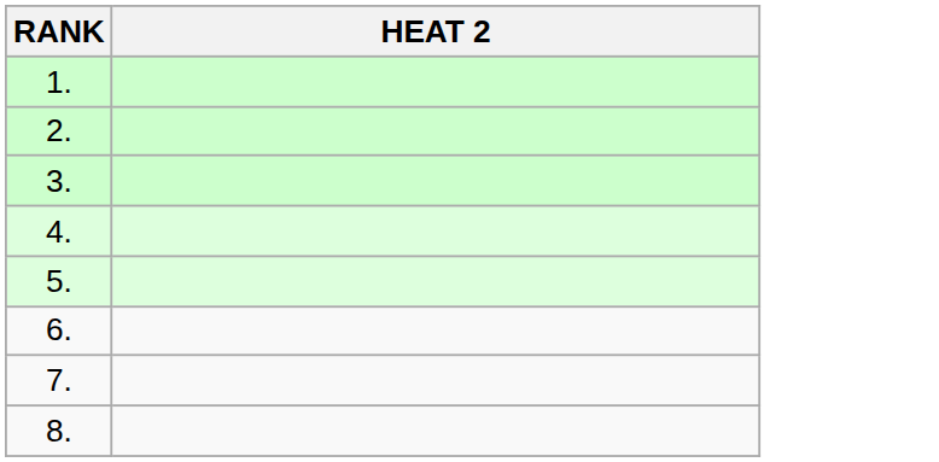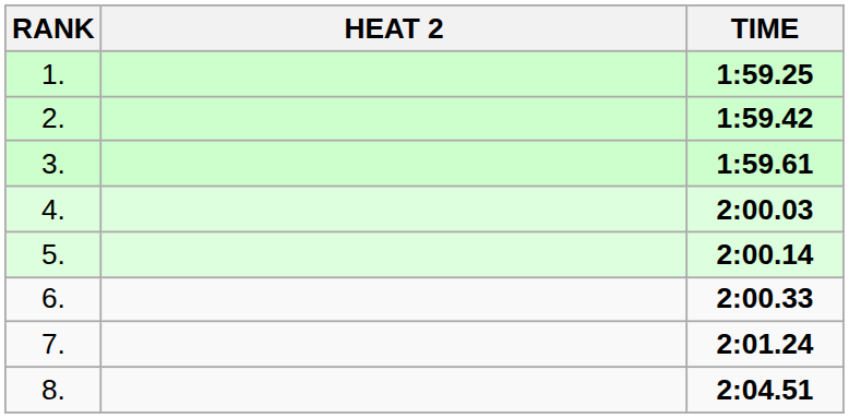 <table class="wikitable" style="border-collapse: collapse; font-size: 90%;">
 <tr>
 <th>RANK</th>
 <th style="width: 20em">HEAT 2</th>
+<th style="width: 5em">TIME</th>
 </tr>
 <tr style="background:#ccffcc;">
 <td align="center">1.</td>
 <td></td>
+<td align="center"><strong>1:59.25</strong></td>
 </tr>
 <tr style="background:#ccffcc;">
 <td align="center">2.</td>
 <td></td>
+<td align="center"><strong>1:59.42</strong></td>
 </tr>
 <tr style="background:#ccffcc;">
 <td align="center">3.</td>
 <td></td>
+<td align="center"><strong>1:59.61</strong></td>
 </tr>
 <tr style="background:#ddffdd;">
 <td align="center">4.</td>
 <td></td>
+<td align="center"><strong>2:00.03</strong></td>
 </tr>
 <tr style="background:#ddffdd;">
 <td align="center">5.</td>
 <td></td>
+<td align="center"><strong>2:00.14</strong></td>
 </tr>
 <tr>
 <td align="center">6.</td>
 <td></td>
+<td align="center"><strong>2:00.33</strong></td>
 </tr>
 <tr>
 <td align="center">7.</td>
 <td></td>
+<td align="center"><strong>2:01.24</strong></td>
 </tr>
 <tr>
 <td align="center">8.</td>
 <td></td>
+<td align="center"><strong>2:04.51</strong></td>
 </tr>
 </table>
